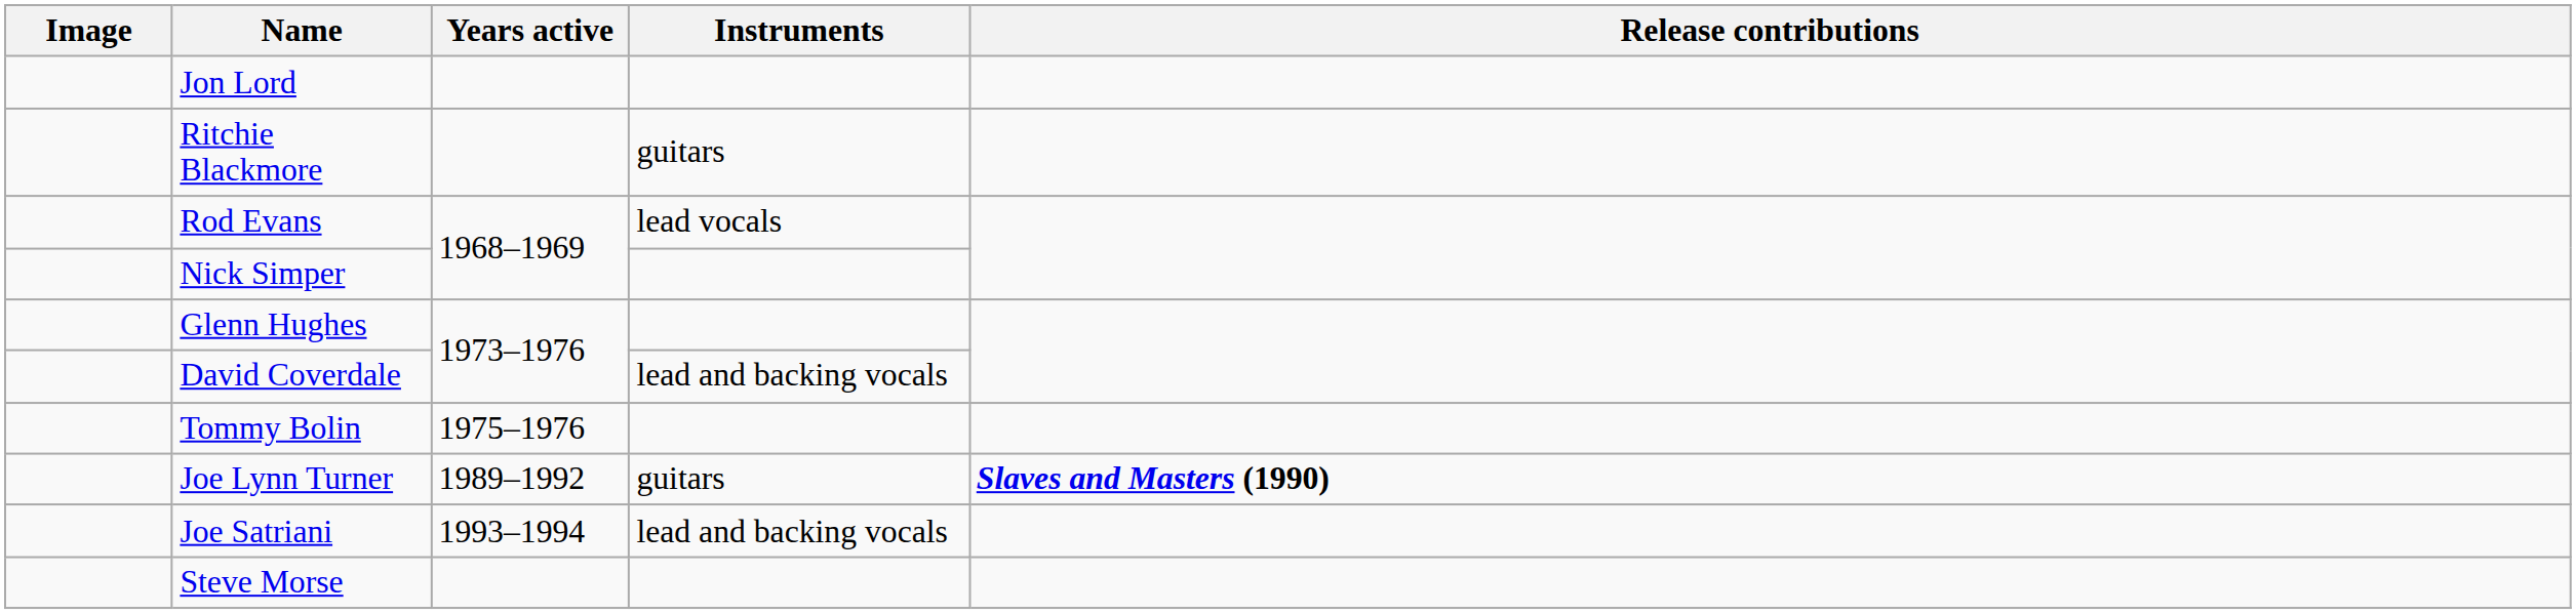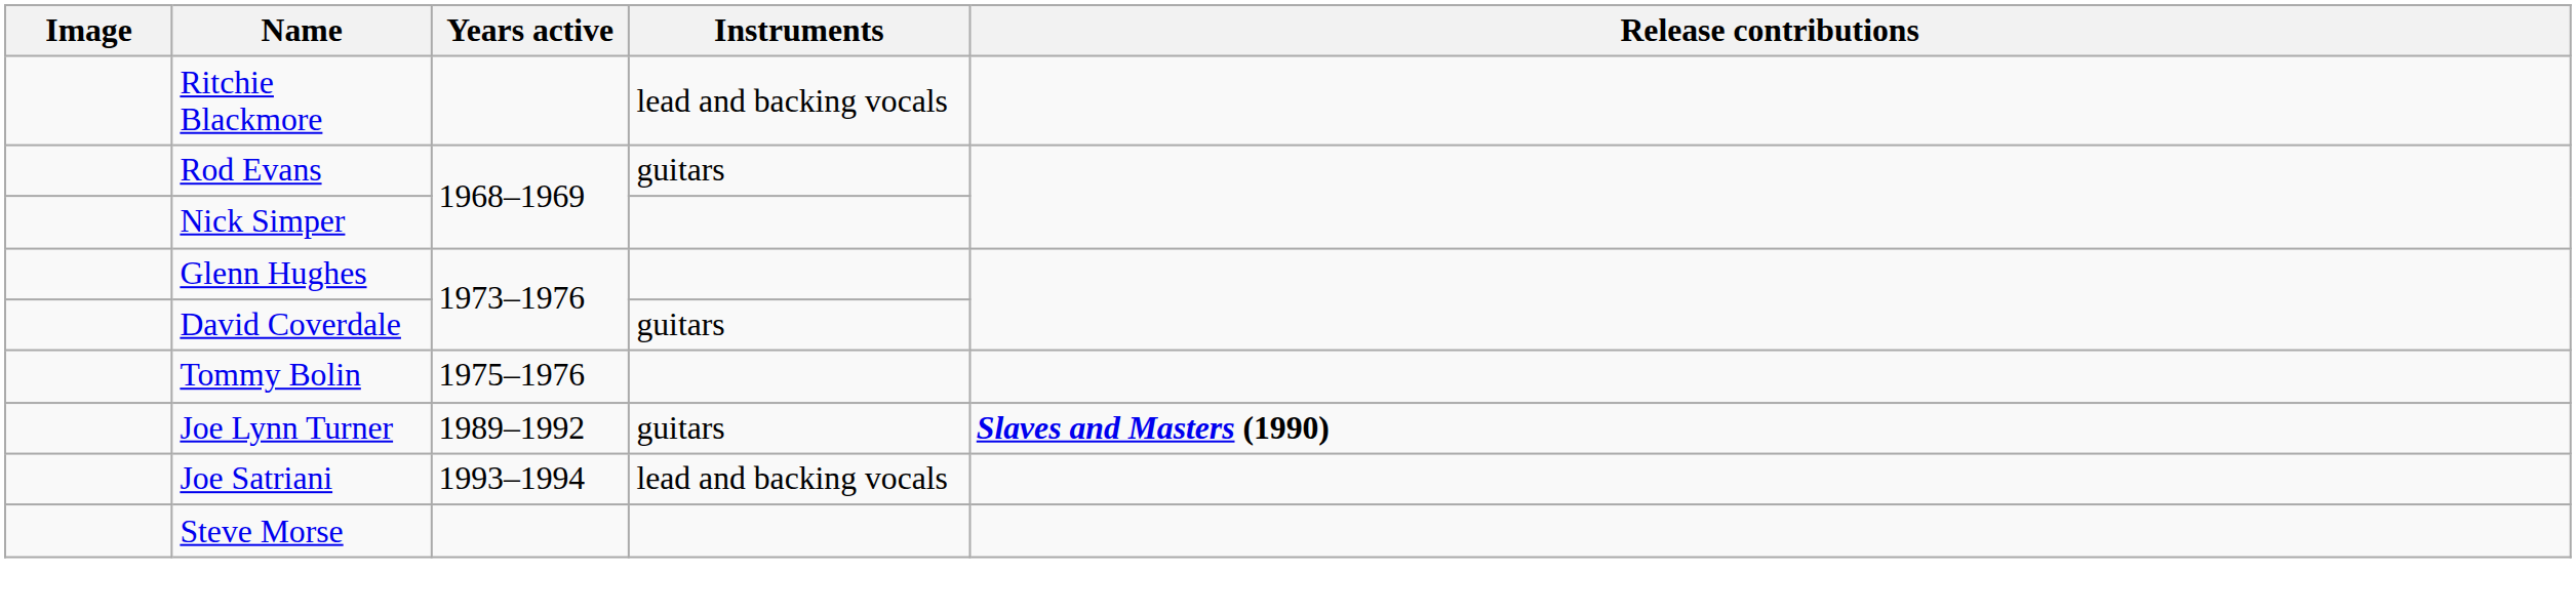 <table class="wikitable" border="1" width=100%>
 <tr>
 <th width="75">Image</th>
 <th width="120">Name</th>
 <th width="90">Years active</th>
 <th width="160">Instruments</th>
 <th>Release contributions</th>
 </tr>
 <tr>
 <td></td>
-<td><a href='#'>Jon Lord</a></td>
-<td></td>
-<td></td>
-<td></td>
-</tr>
-<tr>
-<td></td>
 <td><a href='#'>Ritchie Blackmore</a></td>
 <td></td>
-<td>guitars</td>
+<td>lead and backing vocals</td>
 <td></td>
 </tr>
 <tr>
 <td></td>
 <td><a href='#'>Rod Evans</a></td>
 <td rowspan="2">1968–1969</td>
-<td>lead vocals</td>
+<td>guitars</td>
 <td rowspan="2"></td>
 </tr>
 <tr>
 <td></td>
 <td><a href='#'>Nick Simper</a></td>
 <td></td>
 </tr>
 <tr>
 <td></td>
 <td><a href='#'>Glenn Hughes</a></td>
 <td rowspan="2">1973–1976</td>
 <td></td>
 <td rowspan="2"></td>
 </tr>
 <tr>
 <td></td>
 <td><a href='#'>David Coverdale</a></td>
-<td>lead and backing vocals</td>
+<td>guitars</td>
 </tr>
 <tr>
 <td></td>
 <td><a href='#'>Tommy Bolin</a></td>
 <td>1975–1976 </td>
 <td></td>
 <td></td>
 </tr>
 <tr>
 <td></td>
 <td><a href='#'>Joe Lynn Turner</a></td>
 <td>1989–1992</td>
 <td>guitars</td>
 <td><strong><em><a href='#'>Slaves and Masters</a></em> (1990)</strong></td>
 </tr>
 <tr>
 <td></td>
 <td><a href='#'>Joe Satriani</a></td>
 <td>1993–1994</td>
 <td>lead and backing vocals</td>
 <td></td>
 </tr>
 <tr>
 <td></td>
 <td><a href='#'>Steve Morse</a></td>
 <td></td>
 <td></td>
 <td></td>
 </tr>
 </table>
